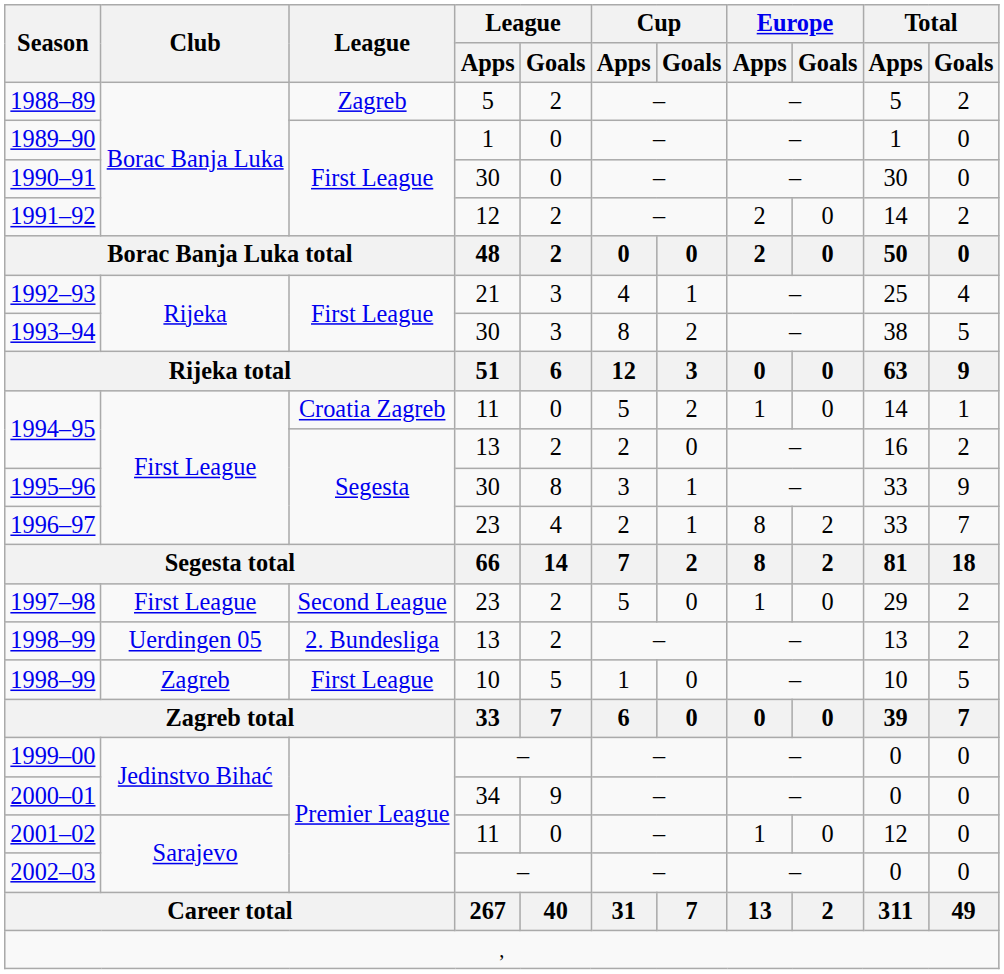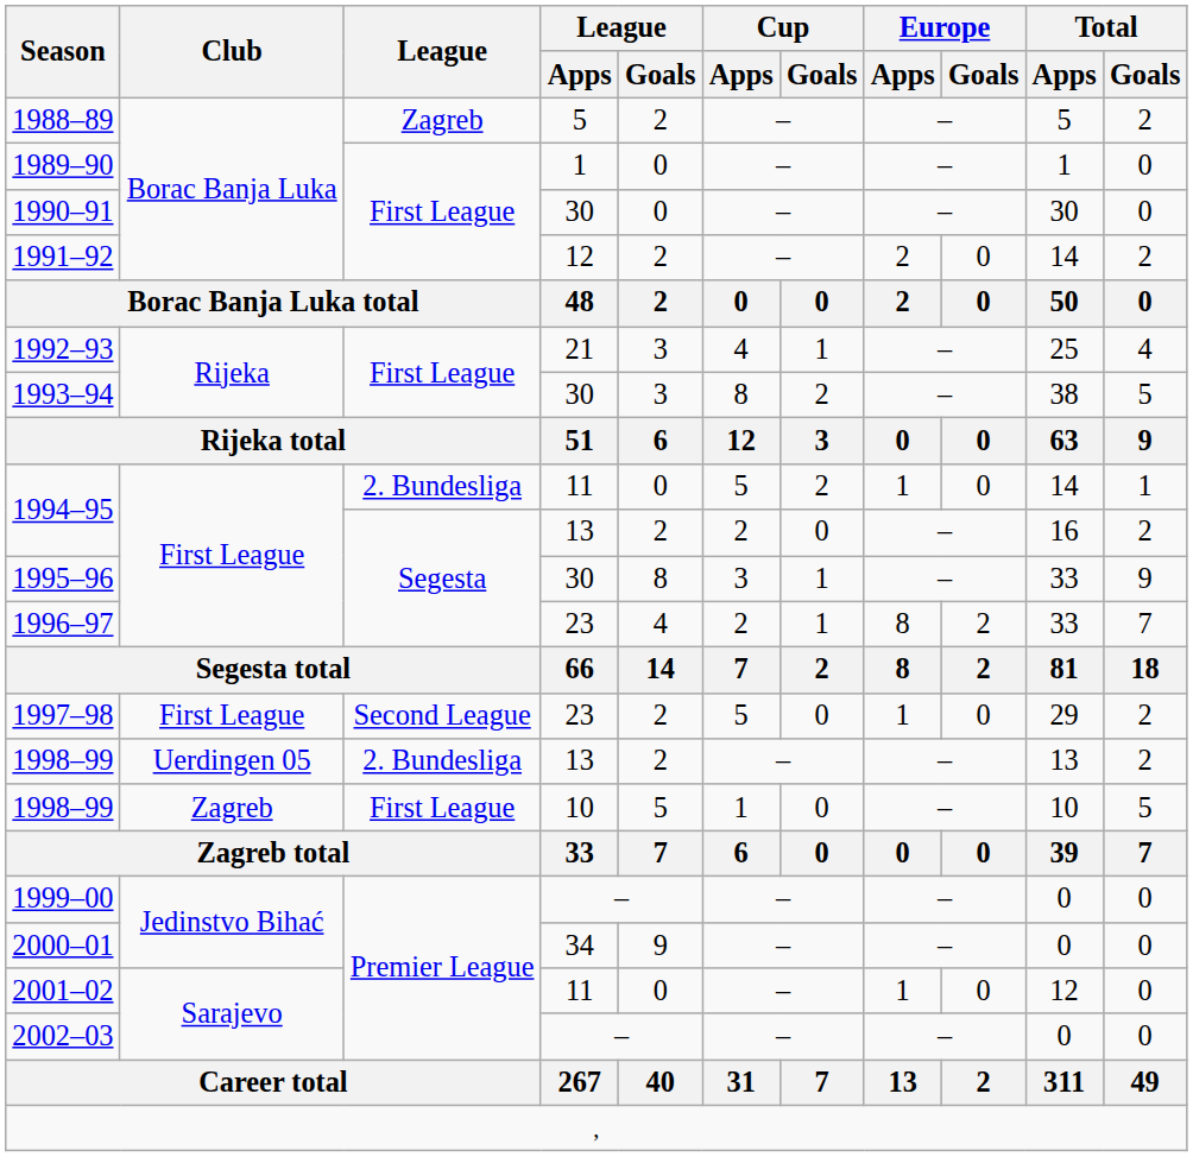 <table class="wikitable" style="font-size:100%; text-align: center">
 <tr>
 <th rowspan="2">Season</th>
 <th rowspan="2">Club</th>
 <th rowspan="2">League</th>
 <th colspan="2">League</th>
 <th colspan="2">Cup</th>
 <th colspan="2"><a href='#'>Europe</a></th>
 <th colspan="2">Total</th>
 </tr>
 <tr>
 <th>Apps</th>
 <th>Goals</th>
 <th>Apps</th>
 <th>Goals</th>
 <th>Apps</th>
 <th>Goals</th>
 <th>Apps</th>
 <th>Goals</th>
 </tr>
 <tr>
 <td><a href='#'>1988–89</a></td>
 <td rowspan="4" valign="center"><a href='#'>Borac Banja Luka</a></td>
 <td rowspan="1" valign="center"><a href='#'>Zagreb</a></td>
 <td>5</td>
 <td>2</td>
 <td colspan="2">–</td>
 <td colspan="2">–</td>
 <td>5</td>
 <td>2</td>
 </tr>
 <tr>
 <td><a href='#'>1989–90</a></td>
 <td rowspan="3"><a href='#'>First League</a></td>
 <td>1</td>
 <td>0</td>
 <td colspan="2">–</td>
 <td colspan="2">–</td>
 <td>1</td>
 <td>0</td>
 </tr>
 <tr>
 <td><a href='#'>1990–91</a></td>
 <td>30</td>
 <td>0</td>
 <td colspan="2">–</td>
 <td colspan="2">–</td>
 <td>30</td>
 <td>0</td>
 </tr>
 <tr>
 <td><a href='#'>1991–92</a></td>
 <td>12</td>
 <td>2</td>
 <td colspan="2">–</td>
 <td>2</td>
 <td>0</td>
 <td>14</td>
 <td>2</td>
 </tr>
 <tr>
 <th colspan=3>Borac Banja Luka total</th>
 <th>48</th>
 <th>2</th>
 <th>0</th>
 <th>0</th>
 <th>2</th>
 <th>0</th>
 <th>50</th>
 <th>0</th>
 </tr>
 <tr>
 <td><a href='#'>1992–93</a></td>
 <td rowspan="2" valign="center"><a href='#'>Rijeka</a></td>
 <td rowspan="2"><a href='#'>First League</a></td>
 <td>21</td>
 <td>3</td>
 <td>4</td>
 <td>1</td>
 <td colspan="2">–</td>
 <td>25</td>
 <td>4</td>
 </tr>
 <tr>
 <td><a href='#'>1993–94</a></td>
 <td>30</td>
 <td>3</td>
 <td>8</td>
 <td>2</td>
 <td colspan="2">–</td>
 <td>38</td>
 <td>5</td>
 </tr>
 <tr>
 <th colspan=3>Rijeka total</th>
 <th>51</th>
 <th>6</th>
 <th>12</th>
 <th>3</th>
 <th>0</th>
 <th>0</th>
 <th>63</th>
 <th>9</th>
 </tr>
 <tr>
 <td rowspan="2" valign="center"><a href='#'>1994–95</a></td>
 <td rowspan="4"><a href='#'>First League</a></td>
-<td rowspan="1" valign="center"><a href='#'>Croatia Zagreb</a></td>
+<td rowspan="1"><a href='#'>2. Bundesliga</a></td>
 <td>11</td>
 <td>0</td>
 <td>5</td>
 <td>2</td>
 <td>1</td>
 <td>0</td>
 <td>14</td>
 <td>1</td>
 </tr>
 <tr>
 <td rowspan="3" valign="center"><a href='#'>Segesta</a></td>
 <td>13</td>
 <td>2</td>
 <td>2</td>
 <td>0</td>
 <td colspan="2">–</td>
 <td>16</td>
 <td>2</td>
 </tr>
 <tr>
 <td><a href='#'>1995–96</a></td>
 <td>30</td>
 <td>8</td>
 <td>3</td>
 <td>1</td>
 <td colspan="2">–</td>
 <td>33</td>
 <td>9</td>
 </tr>
 <tr>
 <td><a href='#'>1996–97</a></td>
 <td>23</td>
 <td>4</td>
 <td>2</td>
 <td>1</td>
 <td>8</td>
 <td>2</td>
 <td>33</td>
 <td>7</td>
 </tr>
 <tr>
 <th colspan=3>Segesta total</th>
 <th>66</th>
 <th>14</th>
 <th>7</th>
 <th>2</th>
 <th>8</th>
 <th>2</th>
 <th>81</th>
 <th>18</th>
 </tr>
 <tr>
 <td><a href='#'>1997–98</a></td>
 <td rowspan="1"><a href='#'>First League</a></td>
 <td rowspan="1"><a href='#'>Second League</a></td>
 <td>23</td>
 <td>2</td>
 <td>5</td>
 <td>0</td>
 <td>1</td>
 <td>0</td>
 <td>29</td>
 <td>2</td>
 </tr>
 <tr>
 <td><a href='#'>1998–99</a></td>
 <td rowspan="1" valign="center"><a href='#'>Uerdingen 05</a></td>
 <td rowspan="1"><a href='#'>2. Bundesliga</a></td>
 <td>13</td>
 <td>2</td>
 <td colspan="2">–</td>
 <td colspan="2">–</td>
 <td>13</td>
 <td>2</td>
 </tr>
 <tr>
 <td><a href='#'>1998–99</a></td>
 <td rowspan="1" valign="center"><a href='#'>Zagreb</a></td>
 <td rowspan="1"><a href='#'>First League</a></td>
 <td>10</td>
 <td>5</td>
 <td>1</td>
 <td>0</td>
 <td colspan="2">–</td>
 <td>10</td>
 <td>5</td>
 </tr>
 <tr>
 <th colspan=3>Zagreb total</th>
 <th>33</th>
 <th>7</th>
 <th>6</th>
 <th>0</th>
 <th>0</th>
 <th>0</th>
 <th>39</th>
 <th>7</th>
 </tr>
 <tr>
 <td><a href='#'>1999–00</a></td>
 <td rowspan="2" valign="center"><a href='#'>Jedinstvo Bihać</a></td>
 <td rowspan="4"><a href='#'>Premier League</a></td>
 <td colspan="2">–</td>
 <td colspan="2">–</td>
 <td colspan="2">–</td>
 <td>0</td>
 <td>0</td>
 </tr>
 <tr>
 <td><a href='#'>2000–01</a></td>
 <td>34</td>
 <td>9</td>
 <td colspan="2">–</td>
 <td colspan="2">–</td>
 <td>0</td>
 <td>0</td>
 </tr>
 <tr>
 <td><a href='#'>2001–02</a></td>
 <td rowspan="2" valign="center"><a href='#'>Sarajevo</a></td>
 <td>11</td>
 <td>0</td>
 <td colspan="2">–</td>
 <td>1</td>
 <td>0</td>
 <td>12</td>
 <td>0</td>
 </tr>
 <tr>
 <td><a href='#'>2002–03</a></td>
 <td colspan="2">–</td>
 <td colspan="2">–</td>
 <td colspan="2">–</td>
 <td>0</td>
 <td>0</td>
 </tr>
 <tr>
 <th colspan=3>Career total</th>
 <th>267</th>
 <th>40</th>
 <th>31</th>
 <th>7</th>
 <th>13</th>
 <th>2</th>
 <th>311</th>
 <th>49</th>
 </tr>
 <tr>
 <td colspan="11"><small>,  </small></td>
 </tr>
 </table>
